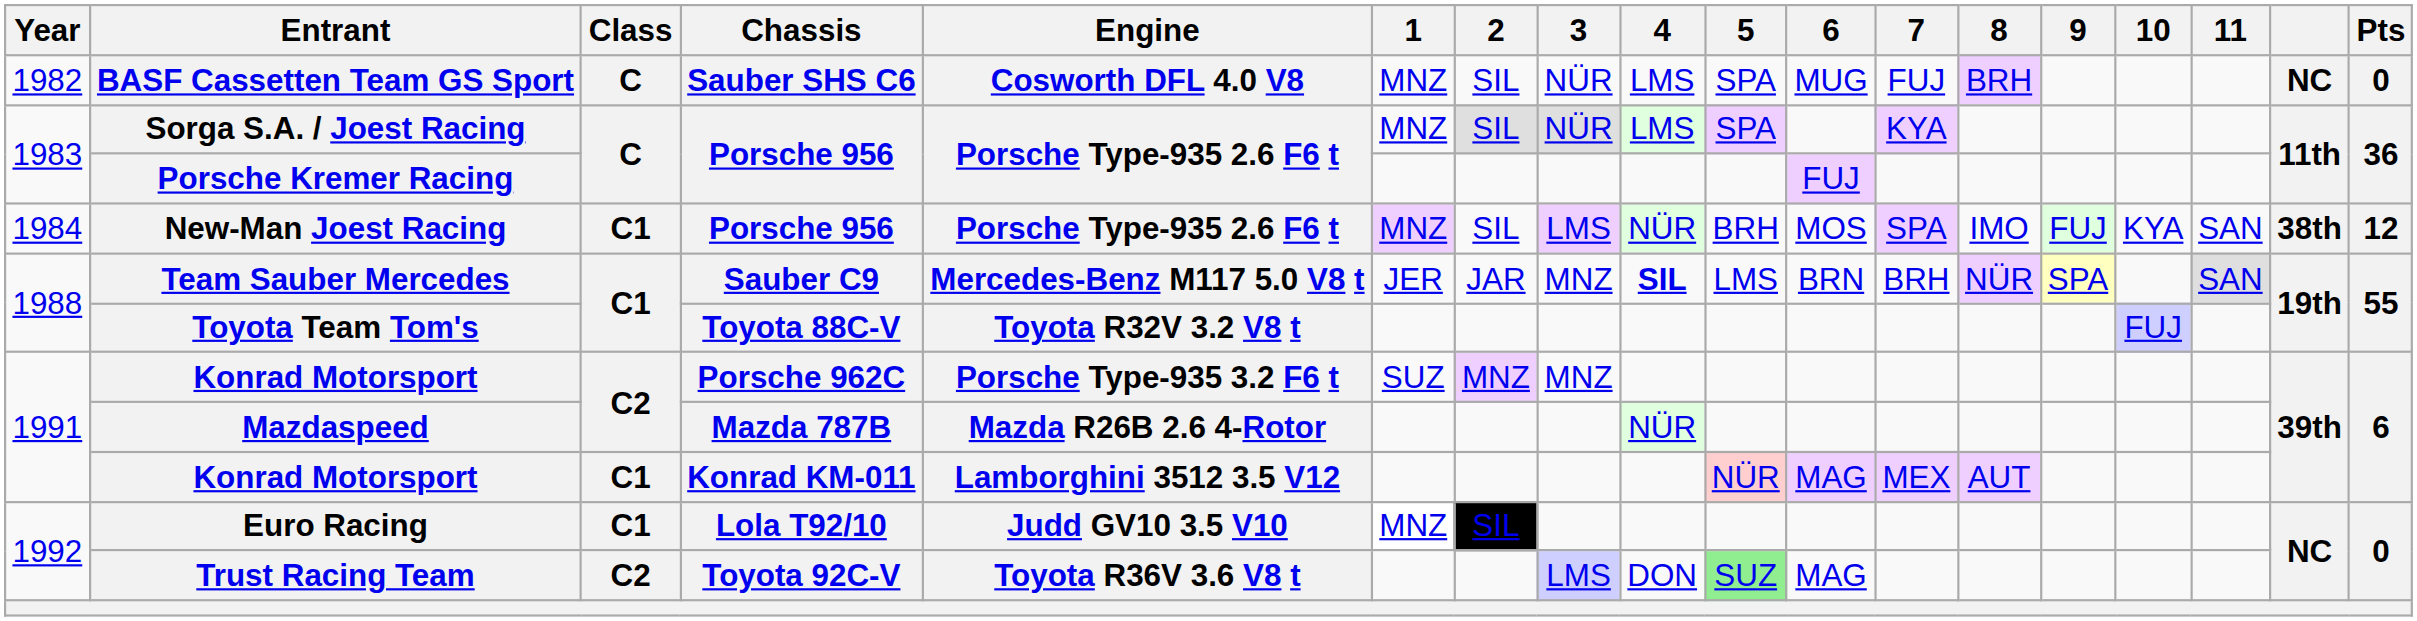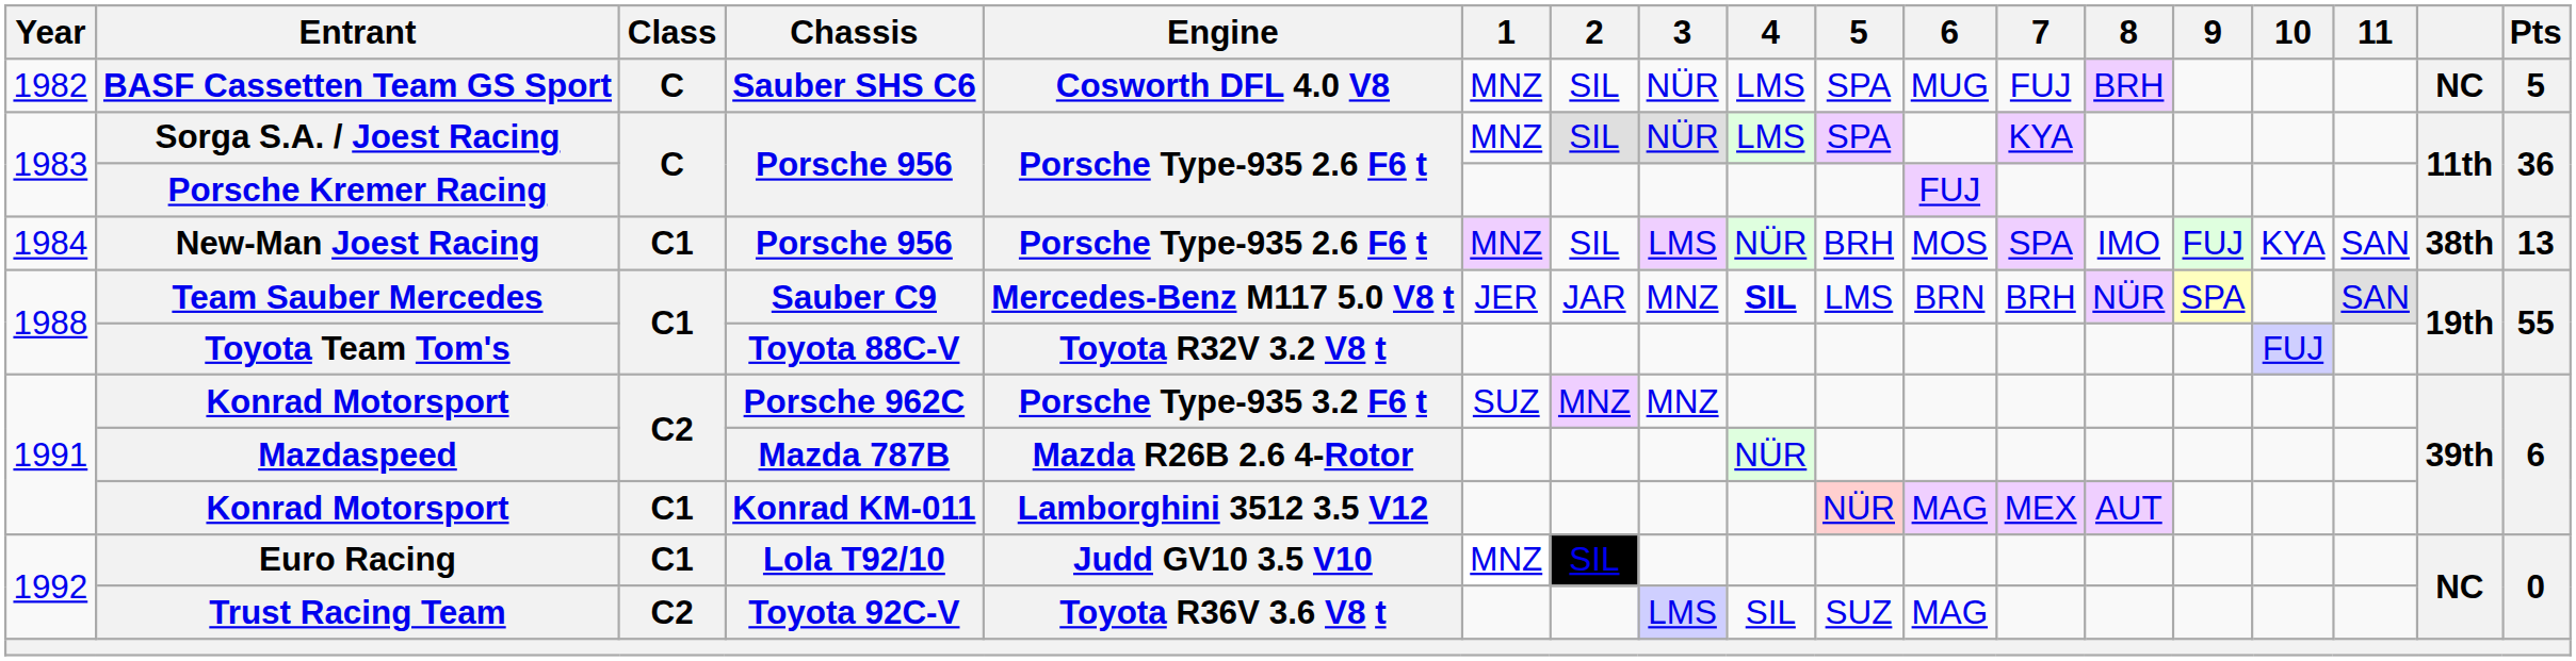 <table class="wikitable" style="text-align:center; font-size:90%">
 <tr>
 <th>Year</th>
 <th>Entrant</th>
 <th>Class</th>
 <th>Chassis</th>
 <th>Engine</th>
 <th>1</th>
 <th>2</th>
 <th>3</th>
 <th>4</th>
 <th>5</th>
 <th>6</th>
 <th>7</th>
 <th>8</th>
 <th>9</th>
 <th>10</th>
 <th>11</th>
 <th></th>
 <th>Pts</th>
 </tr>
 <tr>
 <td><a href='#'>1982</a></td>
 <th><a href='#'>BASF Cassetten Team GS Sport</a></th>
 <th>C</th>
 <th><a href='#'>Sauber SHS C6</a></th>
 <th><a href='#'>Cosworth DFL</a> 4.0 <a href='#'>V8</a></th>
 <td><a href='#'>MNZ</a></td>
 <td><a href='#'>SIL</a></td>
 <td><a href='#'>NÜR</a></td>
 <td><a href='#'>LMS</a></td>
 <td><a href='#'>SPA</a></td>
 <td><a href='#'>MUG</a></td>
 <td><a href='#'>FUJ</a></td>
 <td style="background:#EFCFFF;"><a href='#'>BRH</a><br></td>
 <td></td>
 <td></td>
 <td></td>
 <th>NC</th>
-<th>0</th>
+<th>5</th>
 </tr>
 <tr>
 <td rowspan=2><a href='#'>1983</a></td>
 <th>Sorga S.A. / <a href='#'>Joest Racing</a></th>
 <th rowspan=2>C</th>
 <th rowspan=2><a href='#'>Porsche 956</a></th>
 <th rowspan=2><a href='#'>Porsche</a> Type-935 2.6 <a href='#'>F6</a> <a href='#'>t</a></th>
 <td><a href='#'>MNZ</a></td>
 <td style="background:#DFDFDF;"><a href='#'>SIL</a><br></td>
 <td style="background:#DFDFDF;"><a href='#'>NÜR</a><br></td>
 <td style="background:#DFFFDF;"><a href='#'>LMS</a><br></td>
 <td style="background:#EFCFFF;"><a href='#'>SPA</a><br></td>
 <td></td>
 <td style="background:#EFCFFF;"><a href='#'>KYA</a><br></td>
 <td></td>
 <td></td>
 <td></td>
 <td></td>
 <th rowspan=2>11th</th>
 <th rowspan=2>36</th>
 </tr>
 <tr>
 <th><a href='#'>Porsche Kremer Racing</a></th>
 <td></td>
 <td></td>
 <td></td>
 <td></td>
 <td></td>
 <td style="background:#EFCFFF;"><a href='#'>FUJ</a><br></td>
 <td></td>
 <td></td>
 <td></td>
 <td></td>
 <td></td>
 </tr>
 <tr>
 <td><a href='#'>1984</a></td>
 <th>New-Man <a href='#'>Joest Racing</a></th>
 <th>C1</th>
 <th><a href='#'>Porsche 956</a></th>
 <th><a href='#'>Porsche</a> Type-935 2.6 <a href='#'>F6</a> <a href='#'>t</a></th>
 <td style="background:#EFCFFF;"><a href='#'>MNZ</a><br></td>
 <td><a href='#'>SIL</a></td>
 <td style="background:#EFCFFF;"><a href='#'>LMS</a><br></td>
 <td style="background:#DFFFDF;"><a href='#'>NÜR</a><br></td>
 <td><a href='#'>BRH</a></td>
 <td><a href='#'>MOS</a></td>
 <td style="background:#EFCFFF;"><a href='#'>SPA</a><br></td>
 <td><a href='#'>IMO</a></td>
 <td style="background:#DFFFDF;"><a href='#'>FUJ</a><br></td>
 <td><a href='#'>KYA</a></td>
 <td><a href='#'>SAN</a></td>
 <th>38th</th>
-<th>12</th>
+<th>13</th>
 </tr>
 <tr>
 <td rowspan=2><a href='#'>1988</a></td>
 <th><a href='#'>Team Sauber Mercedes</a></th>
 <th rowspan=2>C1</th>
 <th><a href='#'>Sauber C9</a></th>
 <th><a href='#'>Mercedes-Benz</a> M117 5.0 <a href='#'>V8</a> <a href='#'>t</a></th>
 <td><a href='#'>JER</a></td>
 <td><a href='#'>JAR</a></td>
 <td><a href='#'>MNZ</a></td>
 <td><strong><a href='#'>SIL</a></strong></td>
 <td><a href='#'>LMS</a></td>
 <td><a href='#'>BRN</a></td>
 <td><a href='#'>BRH</a></td>
 <td style="background:#EFCFFF;"><a href='#'>NÜR</a><br></td>
 <td style="background:#FFFFBF;"><a href='#'>SPA</a><br></td>
 <td></td>
 <td style="background:#DFDFDF;"><a href='#'>SAN</a><br></td>
 <th rowspan=2>19th</th>
 <th rowspan=2>55</th>
 </tr>
 <tr>
 <th><a href='#'>Toyota</a> Team <a href='#'>Tom's</a></th>
 <th><a href='#'>Toyota 88C-V</a></th>
 <th><a href='#'>Toyota</a> R32V 3.2 <a href='#'>V8</a> <a href='#'>t</a></th>
 <td></td>
 <td></td>
 <td></td>
 <td></td>
 <td></td>
 <td></td>
 <td></td>
 <td></td>
 <td></td>
 <td style="background:#CFCFFF;"><a href='#'>FUJ</a><br></td>
 <td></td>
 </tr>
 <tr>
 <td rowspan=3><a href='#'>1991</a></td>
 <th><a href='#'>Konrad Motorsport</a></th>
 <th rowspan=2>C2</th>
 <th><a href='#'>Porsche 962C</a></th>
 <th><a href='#'>Porsche</a> Type-935 3.2 <a href='#'>F6</a> <a href='#'>t</a></th>
 <td><a href='#'>SUZ</a></td>
 <td style="background:#EFCFFF;"><a href='#'>MNZ</a><br></td>
 <td><a href='#'>MNZ</a></td>
 <td></td>
 <td></td>
 <td></td>
 <td></td>
 <td></td>
 <td></td>
 <td></td>
 <td></td>
 <th rowspan=3>39th</th>
 <th rowspan=3>6</th>
 </tr>
 <tr>
 <th><a href='#'>Mazdaspeed</a></th>
 <th><a href='#'>Mazda 787B</a></th>
 <th><a href='#'>Mazda</a> R26B 2.6 4-<a href='#'>Rotor</a></th>
 <td></td>
 <td></td>
 <td></td>
 <td style="background:#DFFFDF;"><a href='#'>NÜR</a><br></td>
 <td></td>
 <td></td>
 <td></td>
 <td></td>
 <td></td>
 <td></td>
 <td></td>
 </tr>
 <tr>
 <th><a href='#'>Konrad Motorsport</a></th>
 <th>C1</th>
 <th><a href='#'>Konrad KM-011</a></th>
 <th><a href='#'>Lamborghini</a> 3512 3.5 <a href='#'>V12</a></th>
 <td></td>
 <td></td>
 <td></td>
 <td></td>
 <td style="background:#FFCFCF;"><a href='#'>NÜR</a><br></td>
 <td style="background:#EFCFFF;"><a href='#'>MAG</a><br></td>
 <td style="background:#EFCFFF;"><a href='#'>MEX</a><br></td>
 <td style="background:#EFCFFF;"><a href='#'>AUT</a><br></td>
 <td></td>
 <td></td>
 <td></td>
 </tr>
 <tr>
 <td rowspan=2><a href='#'>1992</a></td>
 <th>Euro Racing</th>
 <th>C1</th>
 <th><a href='#'>Lola T92/10</a></th>
 <th><a href='#'>Judd</a> GV10 3.5 <a href='#'>V10</a></th>
 <td style="background:#FFFFFF"><a href='#'>MNZ</a><br></td>
 <td style="background:#000; color:#fff;"><a href='#'><span>SIL</span></a><br></td>
 <td></td>
 <td></td>
 <td></td>
 <td></td>
 <td></td>
 <td></td>
 <td></td>
 <td></td>
 <td></td>
 <th rowspan=2>NC</th>
 <th rowspan=2>0</th>
 </tr>
 <tr>
 <th><a href='#'>Trust Racing Team</a></th>
 <th>C2</th>
 <th><a href='#'>Toyota 92C-V</a></th>
 <th><a href='#'>Toyota</a> R36V 3.6 <a href='#'>V8</a> <a href='#'>t</a></th>
 <td></td>
 <td></td>
 <td style="background:#CFCFFF;"><a href='#'>LMS</a><br></td>
-<td><a href='#'>DON</a></td>
-<td style="background: lightgreen;"><a href='#'>SUZ</a></td>
+<td><a href='#'>SIL</a></td>
+<td><a href='#'>SUZ</a></td>
 <td><a href='#'>MAG</a></td>
 <td></td>
 <td></td>
 <td></td>
 <td></td>
 <td></td>
 </tr>
 <tr>
 <th colspan="18"></th>
 </tr>
 </table>
